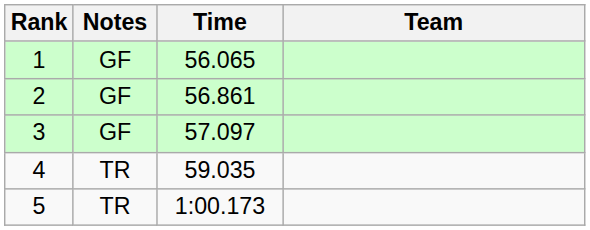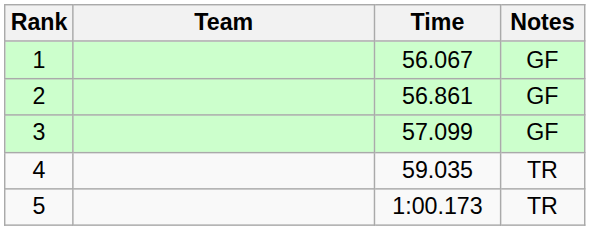 <table class=wikitable style="text-align:center">
 <tr>
 <th width=40>Rank</th>
+<th width=200>Team</th>
+<th width=80>Time</th>
 <th width=50>Notes</th>
-<th width=80>Time</th>
-<th width=200>Team</th>
 </tr>
 <tr bgcolor="#ccffcc">
 <td>1</td>
+<td align=left></td>
+<td>56.067</td>
 <td>GF</td>
-<td>56.065</td>
-<td align=left></td>
 </tr>
 <tr bgcolor="#ccffcc">
 <td>2</td>
+<td align=left></td>
+<td>56.861</td>
 <td>GF</td>
-<td>56.861</td>
-<td align=left></td>
 </tr>
 <tr bgcolor="#ccffcc">
 <td>3</td>
+<td align=left></td>
+<td>57.099</td>
 <td>GF</td>
-<td>57.097</td>
-<td align=left></td>
 </tr>
 <tr>
 <td>4</td>
+<td align=left></td>
+<td>59.035</td>
 <td>TR</td>
-<td>59.035</td>
-<td align=left></td>
 </tr>
 <tr>
 <td>5</td>
+<td align=left></td>
+<td>1:00.173</td>
 <td>TR</td>
-<td>1:00.173</td>
-<td align=left></td>
 </tr>
 </table>
